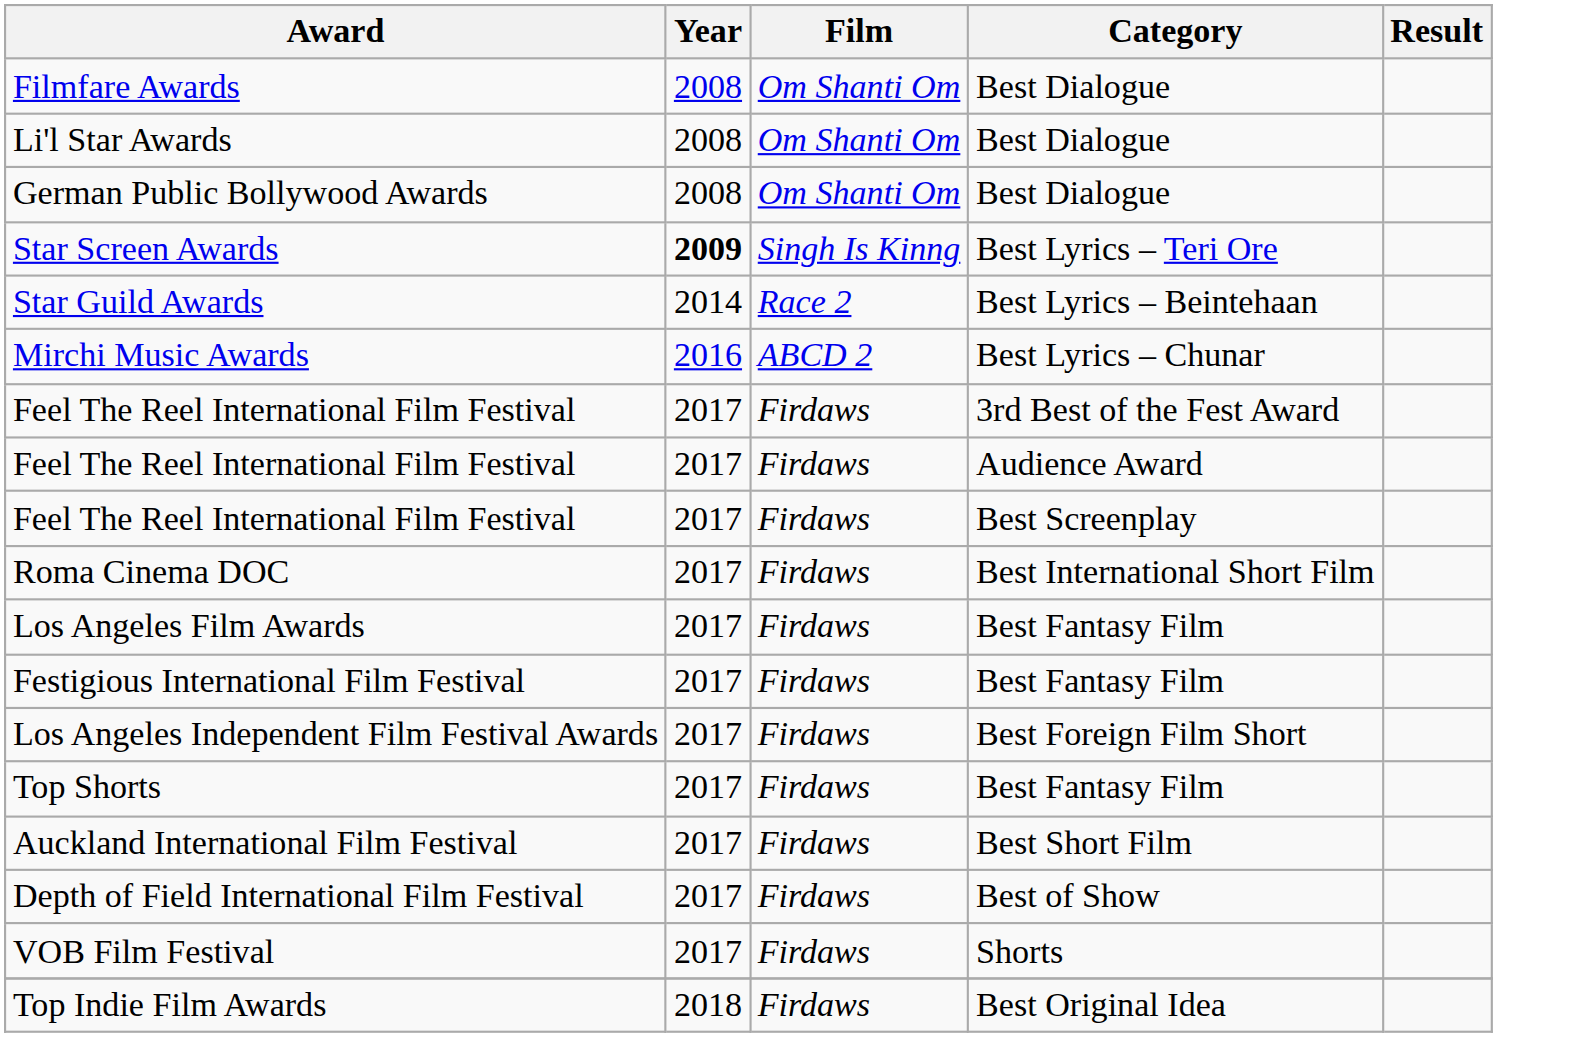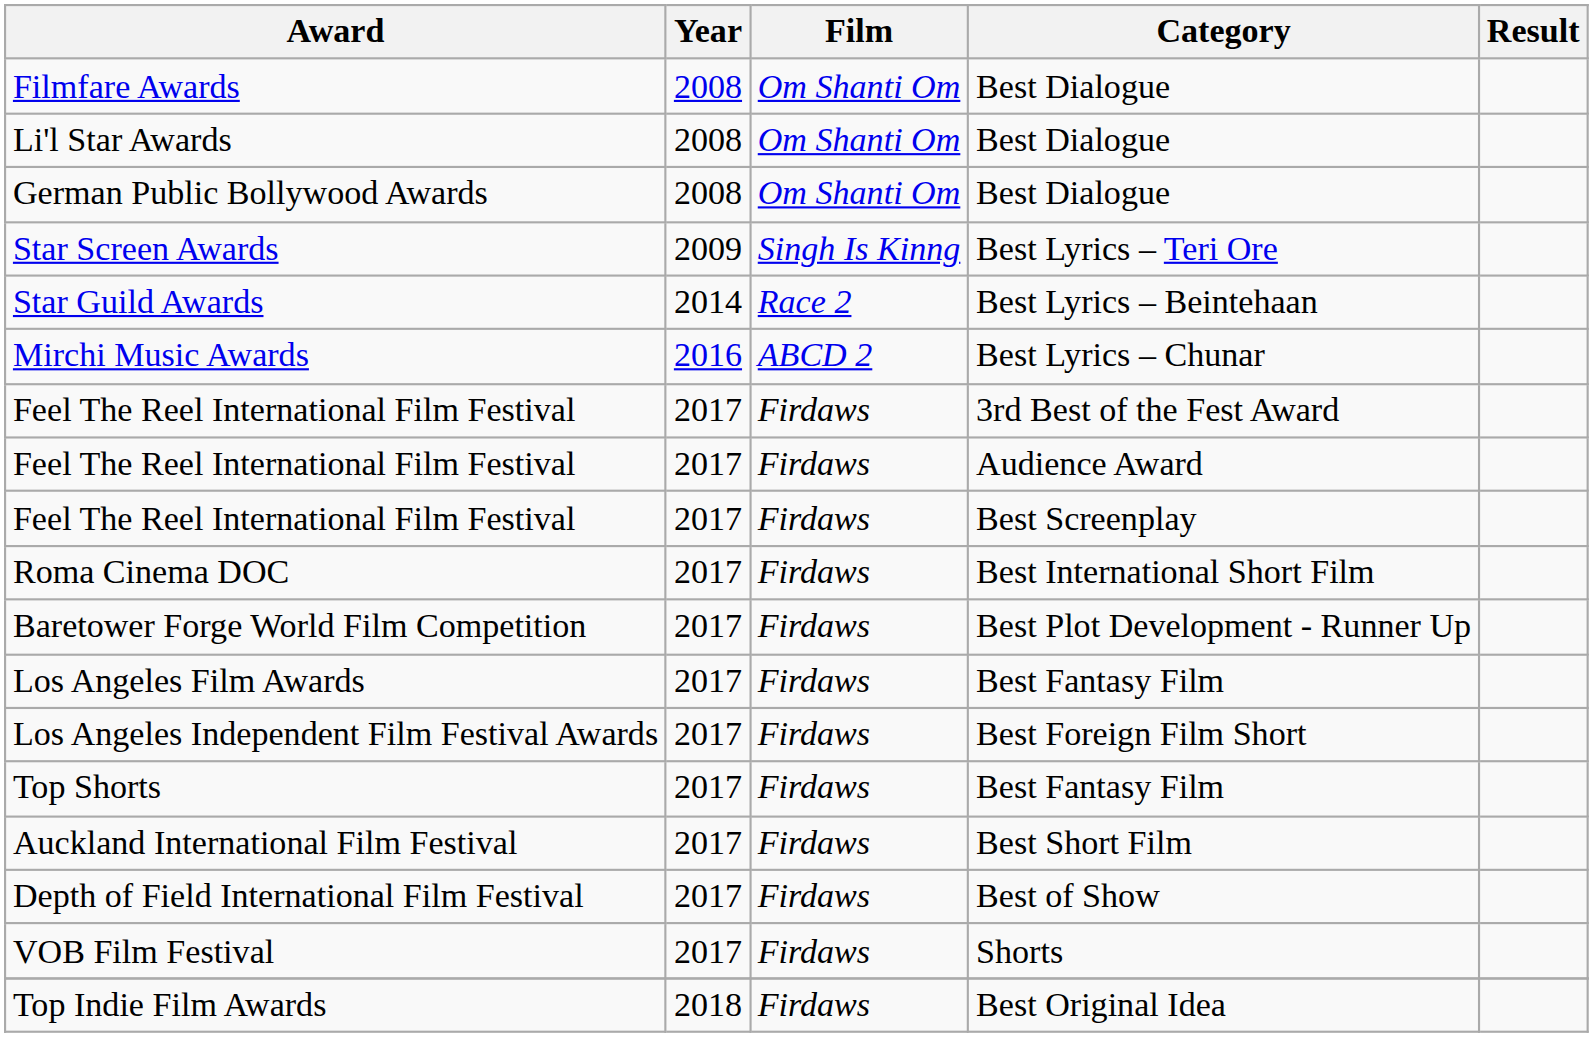 <table class="wikitable">
 <tr>
 <th>Award</th>
 <th>Year</th>
 <th>Film</th>
 <th>Category</th>
 <th>Result</th>
 </tr>
 <tr>
 <td><a href='#'>Filmfare Awards</a></td>
 <td><a href='#'>2008</a></td>
 <td><em><a href='#'>Om Shanti Om</a></em></td>
 <td>Best Dialogue</td>
 <td></td>
 </tr>
 <tr>
 <td>Li'l Star Awards</td>
 <td>2008</td>
 <td><em><a href='#'>Om Shanti Om</a></em></td>
 <td>Best Dialogue</td>
 <td></td>
 </tr>
 <tr>
 <td>German Public Bollywood Awards</td>
 <td>2008</td>
 <td><em><a href='#'>Om Shanti Om</a></em></td>
 <td>Best Dialogue</td>
 <td></td>
 </tr>
 <tr>
 <td><a href='#'>Star Screen Awards</a></td>
-<td><strong>2009</strong></td>
+<td>2009</td>
 <td><em><a href='#'>Singh Is Kinng</a></em></td>
 <td>Best Lyrics – <a href='#'>Teri Ore</a></td>
 <td></td>
 </tr>
 <tr>
 <td><a href='#'>Star Guild Awards</a></td>
 <td>2014</td>
 <td><em><a href='#'>Race 2</a></em></td>
 <td>Best Lyrics – Beintehaan</td>
 <td></td>
 </tr>
 <tr>
 <td><a href='#'>Mirchi Music Awards</a></td>
 <td><a href='#'>2016</a></td>
 <td><em><a href='#'>ABCD 2</a></em></td>
 <td>Best Lyrics – Chunar</td>
 <td></td>
 </tr>
 <tr>
 <td>Feel The Reel International Film Festival</td>
 <td>2017</td>
 <td><em>Firdaws</em></td>
 <td>3rd Best of the Fest Award</td>
 <td></td>
 </tr>
 <tr>
 <td>Feel The Reel International Film Festival</td>
 <td>2017</td>
 <td><em>Firdaws</em></td>
 <td>Audience Award</td>
 <td></td>
 </tr>
 <tr>
 <td>Feel The Reel International Film Festival</td>
 <td>2017</td>
 <td><em>Firdaws</em></td>
 <td>Best Screenplay</td>
 <td></td>
 </tr>
 <tr>
 <td>Roma Cinema DOC</td>
 <td>2017</td>
 <td><em>Firdaws</em></td>
 <td>Best International Short Film</td>
 <td></td>
 </tr>
 <tr>
-<td>Los Angeles Film Awards</td>
+<td>Baretower Forge World Film Competition</td>
 <td>2017</td>
 <td><em>Firdaws</em></td>
-<td>Best Fantasy Film</td>
+<td>Best Plot Development - Runner Up</td>
 <td></td>
 </tr>
 <tr>
-<td>Festigious International Film Festival</td>
+<td>Los Angeles Film Awards</td>
 <td>2017</td>
 <td><em>Firdaws</em></td>
 <td>Best Fantasy Film</td>
 <td></td>
 </tr>
 <tr>
 <td>Los Angeles Independent Film Festival Awards</td>
 <td>2017</td>
 <td><em>Firdaws</em></td>
 <td>Best Foreign Film Short</td>
 <td></td>
 </tr>
 <tr>
 <td>Top Shorts</td>
 <td>2017</td>
 <td><em>Firdaws</em></td>
 <td>Best Fantasy Film</td>
 <td></td>
 </tr>
 <tr>
 <td>Auckland International Film Festival</td>
 <td>2017</td>
 <td><em>Firdaws</em></td>
 <td>Best Short Film</td>
 <td></td>
 </tr>
 <tr>
 <td>Depth of Field International Film Festival</td>
 <td>2017</td>
 <td><em>Firdaws</em></td>
 <td>Best of Show</td>
 <td></td>
 </tr>
 <tr>
 <td>VOB Film Festival</td>
 <td>2017</td>
 <td><em>Firdaws</em></td>
 <td>Shorts</td>
 <td></td>
 </tr>
 <tr>
 </tr>
 <tr>
 <td>Top Indie Film Awards</td>
 <td>2018</td>
 <td><em>Firdaws</em></td>
 <td>Best Original Idea</td>
 <td></td>
 </tr>
 </table>
